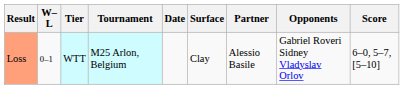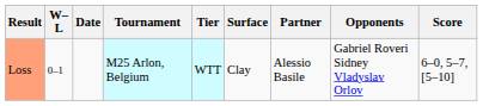 <table class="wikitable">
 <tr>
 <th>Result</th>
 <th class="unsortable">W–L</th>
+<th>Date</th>
+<th>Tournament</th>
 <th>Tier</th>
-<th>Tournament</th>
-<th>Date</th>
 <th>Surface</th>
 <th>Partner</th>
 <th>Opponents</th>
 <th class="unsortable">Score</th>
 </tr>
 <tr>
 <td bgcolor=ffa07a>Loss</td>
 <td><small>0–1</small></td>
+<td></td>
+<td style="background:#cffcff;">M25 Arlon, Belgium</td>
 <td style="background:#cffcff;">WTT</td>
-<td style="background:#cffcff;">M25 Arlon, Belgium</td>
-<td></td>
 <td>Clay</td>
 <td> Alessio Basile</td>
 <td> Gabriel Roveri Sidney<br> <a href='#'>Vladyslav Orlov</a></td>
 <td>6–0, 5–7, [5–10]</td>
 </tr>
 </table>
